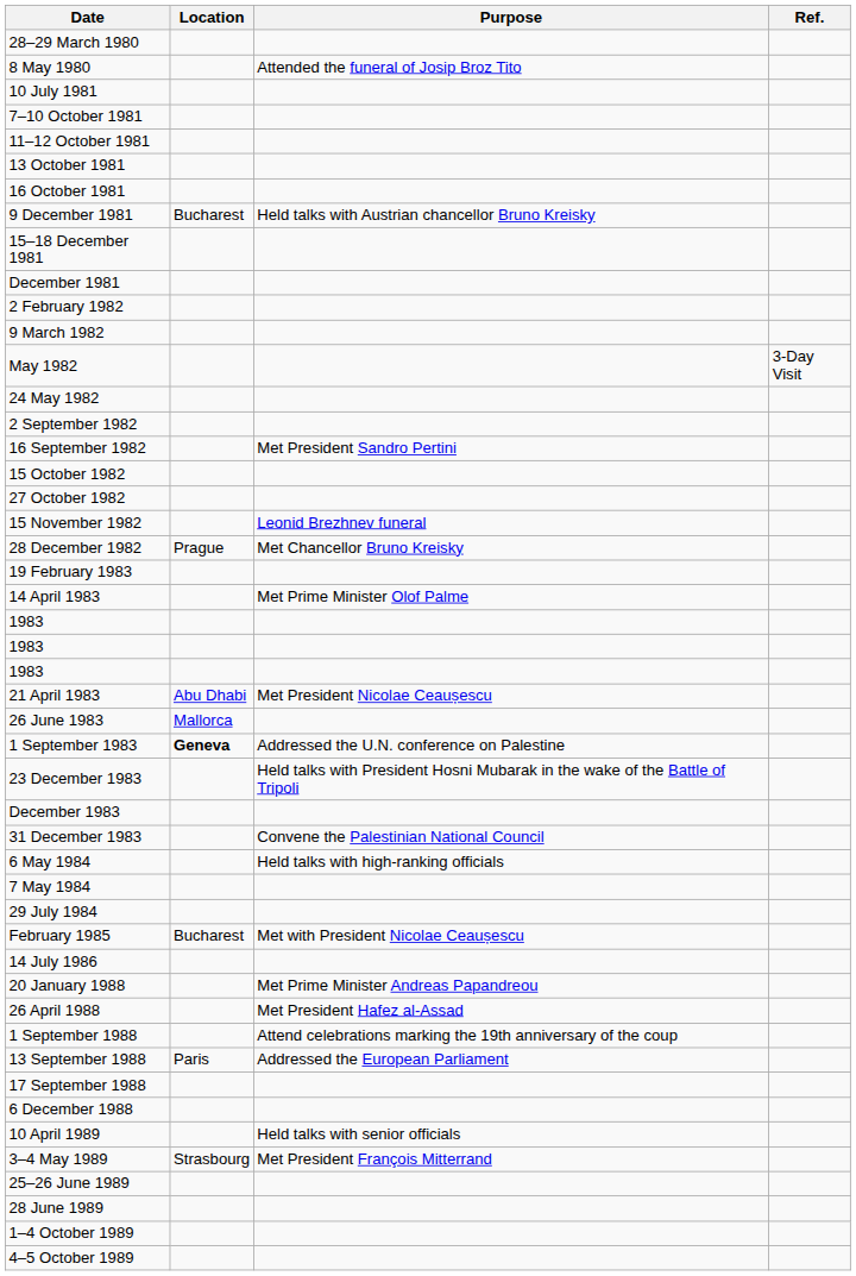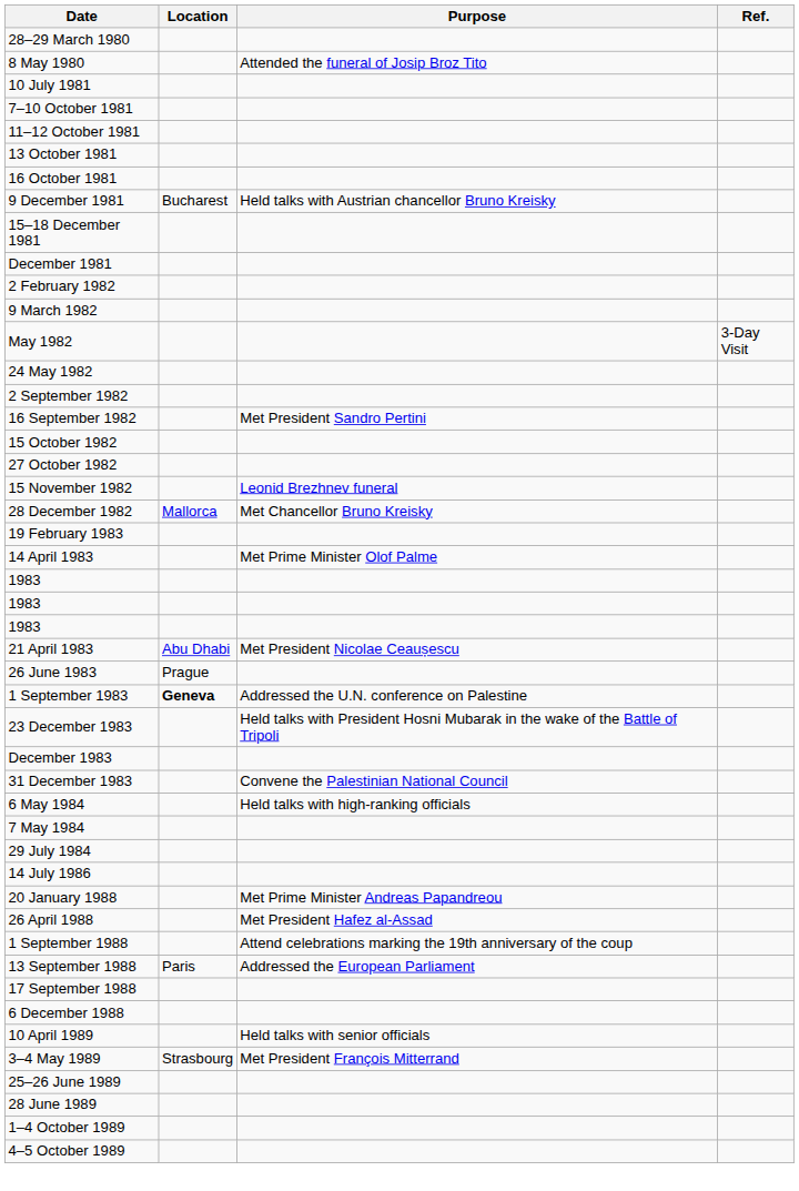 <table class="wikitable sortable">
 <tr>
 <th>Date</th>
 <th>Location</th>
 <th>Purpose</th>
 <th>Ref.</th>
 </tr>
 <tr>
 <td>28–29 March 1980</td>
 <td></td>
 <td></td>
 <td></td>
 </tr>
 <tr>
 <td>8 May 1980</td>
 <td></td>
 <td>Attended the <a href='#'>funeral of Josip Broz Tito</a></td>
 <td></td>
 </tr>
 <tr>
 <td>10 July 1981</td>
 <td></td>
 <td></td>
 <td></td>
 </tr>
 <tr>
 <td>7–10 October 1981</td>
 <td></td>
 <td></td>
 <td></td>
 </tr>
 <tr>
 <td>11–12 October 1981</td>
 <td></td>
 <td></td>
 <td></td>
 </tr>
 <tr>
 <td>13 October 1981</td>
 <td></td>
 <td></td>
 <td></td>
 </tr>
 <tr>
 <td>16 October 1981</td>
 <td></td>
 <td></td>
 <td></td>
 </tr>
 <tr>
 <td>9 December 1981</td>
 <td> Bucharest</td>
 <td>Held talks with Austrian chancellor <a href='#'>Bruno Kreisky</a></td>
 <td></td>
 </tr>
 <tr>
 <td>15–18 December 1981</td>
 <td></td>
 <td></td>
 <td></td>
 </tr>
 <tr>
 <td>December 1981</td>
 <td></td>
 <td></td>
 <td></td>
 </tr>
 <tr>
 <td>2 February 1982</td>
 <td></td>
 <td></td>
 <td></td>
 </tr>
 <tr>
 <td>9 March 1982</td>
 <td></td>
 <td></td>
 <td></td>
 </tr>
 <tr>
 <td>May 1982</td>
 <td></td>
 <td></td>
 <td>3-Day Visit</td>
 </tr>
 <tr>
 <td>24 May 1982</td>
 <td></td>
 <td></td>
 <td></td>
 </tr>
 <tr>
 <td>2 September 1982</td>
 <td></td>
 <td></td>
 <td></td>
 </tr>
 <tr>
 <td>16 September 1982</td>
 <td></td>
 <td>Met President <a href='#'>Sandro Pertini</a></td>
 <td></td>
 </tr>
 <tr>
 <td>15 October 1982</td>
 <td></td>
 <td></td>
 <td></td>
 </tr>
 <tr>
 <td>27 October 1982</td>
 <td></td>
 <td></td>
 <td></td>
 </tr>
 <tr>
 <td>15 November 1982</td>
 <td></td>
 <td><a href='#'>Leonid Brezhnev funeral</a></td>
 <td></td>
 </tr>
 <tr>
 <td>28 December 1982</td>
-<td> Prague</td>
+<td> <a href='#'>Mallorca</a></td>
 <td>Met Chancellor <a href='#'>Bruno Kreisky</a></td>
 <td></td>
 </tr>
 <tr>
 <td>19 February 1983</td>
 <td></td>
 <td></td>
 <td></td>
 </tr>
 <tr>
 <td>14 April 1983</td>
 <td></td>
 <td>Met Prime Minister <a href='#'>Olof Palme</a></td>
 <td></td>
 </tr>
 <tr>
 <td>1983</td>
 <td></td>
 <td></td>
 <td></td>
 </tr>
 <tr>
 <td>1983</td>
 <td></td>
 <td></td>
 <td></td>
 </tr>
 <tr>
 <td>1983</td>
 <td></td>
 <td></td>
 <td></td>
 </tr>
 <tr>
 <td>21 April 1983</td>
 <td> <a href='#'>Abu Dhabi</a></td>
 <td>Met President <a href='#'>Nicolae Ceaușescu</a></td>
 <td></td>
 </tr>
 <tr>
 <td>26 June 1983</td>
-<td> <a href='#'>Mallorca</a></td>
+<td> Prague</td>
 <td></td>
 <td></td>
 </tr>
 <tr>
 <td>1 September 1983</td>
 <td><strong> Geneva</strong></td>
 <td>Addressed the U.N. conference on Palestine</td>
 <td></td>
 </tr>
 <tr>
 <td>23 December 1983</td>
 <td></td>
 <td>Held talks with President Hosni Mubarak in the wake of the <a href='#'>Battle of Tripoli</a></td>
 <td></td>
 </tr>
 <tr>
 <td>December 1983</td>
 <td></td>
 <td></td>
 <td></td>
 </tr>
 <tr>
 <td>31 December 1983</td>
 <td></td>
 <td>Convene the <a href='#'>Palestinian National Council</a></td>
 <td></td>
 </tr>
 <tr>
 <td>6 May 1984</td>
 <td></td>
 <td>Held talks with high-ranking officials</td>
 <td></td>
 </tr>
 <tr>
 <td>7 May 1984</td>
 <td></td>
 <td></td>
 <td></td>
 </tr>
 <tr>
 <td>29 July 1984</td>
 <td></td>
 <td></td>
-<td></td>
-</tr>
-<tr>
-<td>February 1985</td>
-<td> Bucharest</td>
-<td>Met with President <a href='#'>Nicolae Ceaușescu</a></td>
 <td></td>
 </tr>
 <tr>
 <td>14 July 1986</td>
 <td></td>
 <td></td>
 <td></td>
 </tr>
 <tr>
 <td>20 January 1988</td>
 <td></td>
 <td>Met Prime Minister <a href='#'>Andreas Papandreou</a></td>
 <td></td>
 </tr>
 <tr>
 <td>26 April 1988</td>
 <td></td>
 <td>Met President <a href='#'>Hafez al-Assad</a></td>
 <td></td>
 </tr>
 <tr>
 <td>1 September 1988</td>
 <td></td>
 <td>Attend celebrations marking the 19th anniversary of the coup</td>
 <td></td>
 </tr>
 <tr>
 <td>13 September 1988</td>
 <td> Paris</td>
 <td>Addressed the <a href='#'>European Parliament</a></td>
 <td></td>
 </tr>
 <tr>
 <td>17 September 1988</td>
 <td></td>
 <td></td>
 <td></td>
 </tr>
 <tr>
 <td>6 December 1988</td>
 <td></td>
 <td></td>
 <td></td>
 </tr>
 <tr>
 <td>10 April 1989</td>
 <td></td>
 <td>Held talks with senior officials</td>
 <td></td>
 </tr>
 <tr>
 <td>3–4 May 1989</td>
 <td> Strasbourg</td>
 <td>Met President <a href='#'>François Mitterrand</a></td>
 <td></td>
 </tr>
 <tr>
 <td>25–26 June 1989</td>
 <td></td>
 <td></td>
 <td></td>
 </tr>
 <tr>
 <td>28 June 1989</td>
 <td></td>
 <td></td>
 <td></td>
 </tr>
 <tr>
 <td>1–4 October 1989</td>
 <td></td>
 <td></td>
 <td></td>
 </tr>
 <tr>
 <td>4–5 October 1989</td>
 <td></td>
 <td></td>
 <td></td>
 </tr>
 </table>
